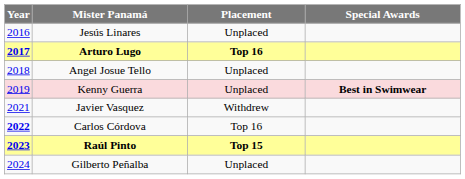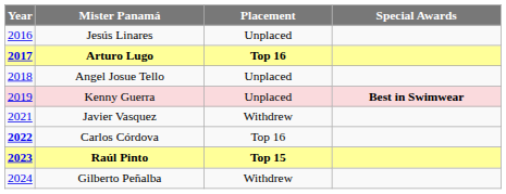 <table class="wikitable sortable" style="font-size: 95%; text-align:center">
 <tr>
 <th width="20" style="background-color:#787878;color:#FFFFFF;">Year</th>
 <th width="200" style="background-color:#787878;color:#FFFFFF;">Mister Panamá</th>
 <th width="150" style="background-color:#787878;color:#FFFFFF;">Placement</th>
 <th width="200" style="background-color:#787878;color:#FFFFFF;">Special Awards</th>
 </tr>
 <tr>
 <td><a href='#'>2016</a></td>
 <td>Jesús Linares</td>
 <td>Unplaced</td>
 <td></td>
 </tr>
 <tr style="background-color:#FFFF99; font-weight: bold">
 <td><a href='#'>2017</a></td>
 <td>Arturo Lugo</td>
 <td>Top 16</td>
 <td></td>
 </tr>
 <tr>
 <td><a href='#'>2018</a></td>
 <td>Angel Josue Tello</td>
 <td>Unplaced</td>
 <td></td>
 </tr>
 <tr style="background-color:#FADADD;">
 <td><a href='#'>2019</a></td>
 <td>Kenny Guerra</td>
 <td>Unplaced</td>
 <td><strong>Best in Swimwear</strong></td>
 </tr>
 <tr>
 <td><a href='#'>2021</a></td>
 <td>Javier Vasquez</td>
 <td>Withdrew</td>
 <td></td>
 </tr>
 <tr>
 <td><strong><a href='#'>2022</a></strong></td>
 <td>Carlos Córdova</td>
 <td>Top 16</td>
 <td></td>
 </tr>
 <tr style="background-color:#FFFF99; font-weight: bold">
 <td><a href='#'>2023</a></td>
 <td>Raúl Pinto</td>
 <td>Top 15</td>
 <td></td>
 </tr>
 <tr>
 <td><a href='#'>2024</a></td>
 <td>Gilberto Peñalba</td>
-<td>Unplaced</td>
+<td>Withdrew</td>
 <td></td>
 </tr>
 </table>
